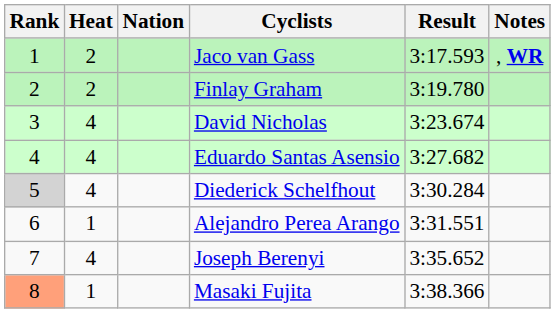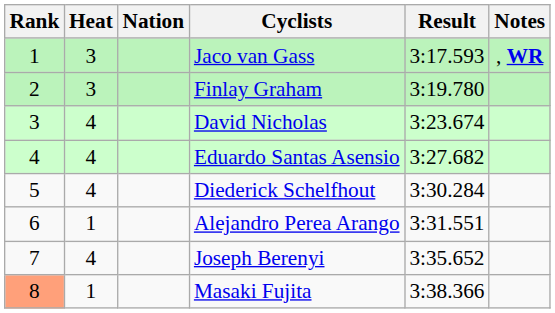 <table class="wikitable sortable" style="text-align:center;">
 <tr>
 <th>Rank</th>
 <th>Heat</th>
 <th>Nation</th>
 <th class="unsortable">Cyclists</th>
 <th>Result</th>
 <th class="unsortable">Notes</th>
 </tr>
 <tr bgcolor=bbf3bb>
 <td>1</td>
-<td>2</td>
+<td>3</td>
 <td align=left></td>
 <td align=left><a href='#'>Jaco van Gass</a></td>
 <td>3:17.593</td>
 <td>, <strong><a href='#'>WR</a></strong></td>
 </tr>
 <tr bgcolor=bbf3bb>
 <td>2</td>
-<td>2</td>
+<td>3</td>
 <td align=left></td>
 <td align=left><a href='#'>Finlay Graham</a></td>
 <td>3:19.780</td>
 <td></td>
 </tr>
 <tr bgcolor=ccffcc>
 <td>3</td>
 <td>4</td>
 <td align=left></td>
 <td align=left><a href='#'>David Nicholas</a></td>
 <td>3:23.674</td>
 <td></td>
 </tr>
 <tr bgcolor=ccffcc>
 <td>4</td>
 <td>4</td>
 <td align=left></td>
 <td align=left><a href='#'>Eduardo Santas Asensio</a></td>
 <td>3:27.682</td>
 <td></td>
 </tr>
 <tr>
-<td style="background: lightgrey;">5</td>
+<td>5</td>
 <td>4</td>
 <td align=left></td>
 <td align=left><a href='#'>Diederick Schelfhout</a></td>
 <td>3:30.284</td>
 <td></td>
 </tr>
 <tr>
 <td>6</td>
 <td>1</td>
 <td align=left></td>
 <td align=left><a href='#'>Alejandro Perea Arango</a></td>
 <td>3:31.551</td>
 <td></td>
 </tr>
 <tr>
 <td>7</td>
 <td>4</td>
 <td align=left></td>
 <td align=left><a href='#'>Joseph Berenyi</a></td>
 <td>3:35.652</td>
 <td></td>
 </tr>
 <tr>
 <td style="background: lightsalmon;">8</td>
 <td>1</td>
 <td align=left></td>
 <td align=left><a href='#'>Masaki Fujita</a></td>
 <td>3:38.366</td>
 <td></td>
 </tr>
 </table>
